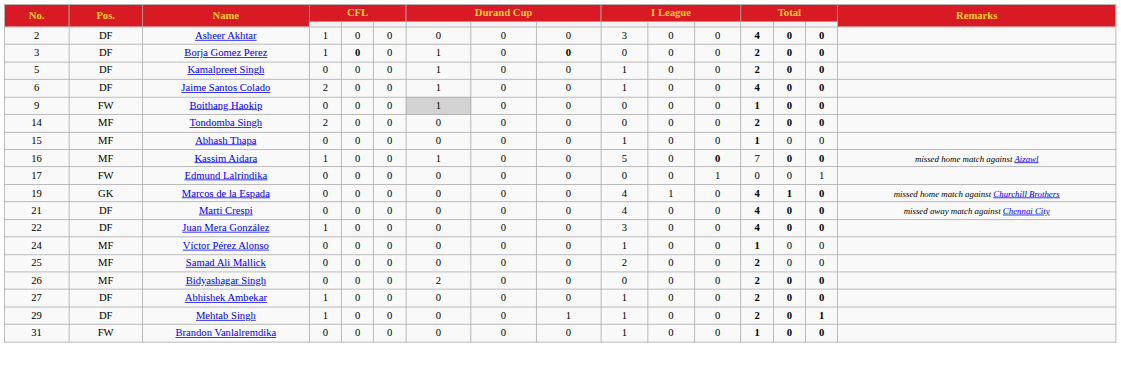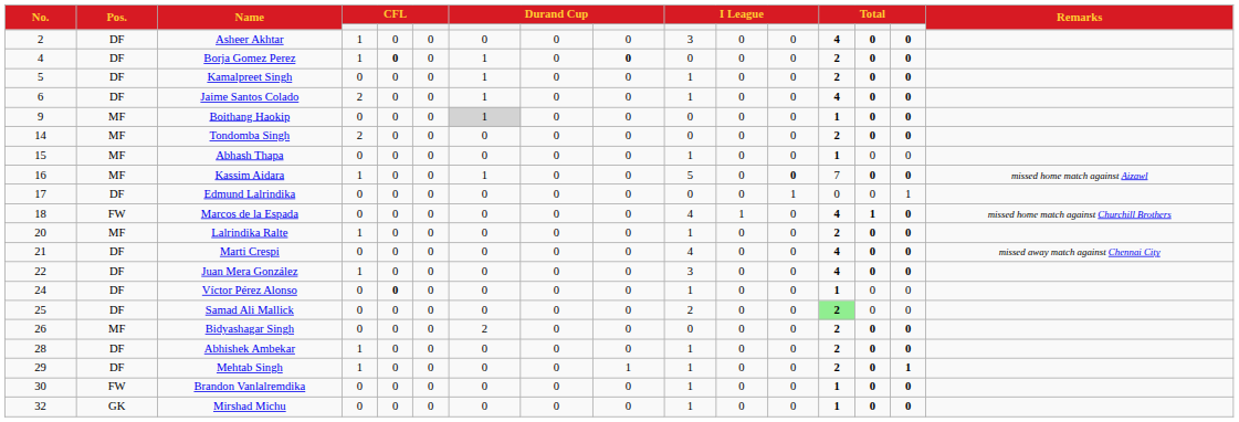 <table class="wikitable sortable" style="text-align:center; font-size:85%; width:90%;">
 <tr>
 <th style="background:#d71a23; color:#ffcd31; text-align:center;" rowspan="2">No.</th>
 <th style="background:#d71a23; color:#ffcd31; text-align:center;" rowspan="2">Pos.</th>
 <th style="background:#d71a23; color:#ffcd31; text-align:center; width:15%;" rowspan="2">Name</th>
 <th style="background:#d71a23; color:#ffcd31; text-align:center;" colspan="3">CFL</th>
 <th style="background:#d71a23; color:#ffcd31; text-align:center;" colspan="3">Durand Cup</th>
 <th style="background:#d71a23; color:#ffcd31; text-align:center;" colspan="3">I League</th>
 <th style="background:#d71a23; color:#ffcd31; text-align:center;" colspan="3">Total</th>
 <th style="background:#d71a23; color:#ffcd31; text-align:center; width:25%;" rowspan="2">Remarks</th>
 </tr>
 <tr>
 <th></th>
 <th></th>
 <th></th>
 <th></th>
 <th></th>
 <th></th>
 <th></th>
 <th></th>
 <th></th>
 <th></th>
 <th></th>
 <th></th>
 </tr>
 <tr>
 <td>2</td>
 <td>DF</td>
 <td><a href='#'>Asheer Akhtar</a></td>
 <td>1</td>
 <td>0</td>
 <td>0</td>
 <td>0</td>
 <td>0</td>
 <td>0</td>
 <td>3</td>
 <td>0</td>
 <td>0</td>
 <td><strong>4</strong></td>
 <td><strong>0</strong></td>
 <td><strong>0</strong></td>
 <td></td>
 </tr>
 <tr>
-<td>3</td>
+<td>4</td>
 <td>DF</td>
 <td><a href='#'>Borja Gomez Perez</a></td>
 <td>1</td>
 <td><strong>0</strong></td>
 <td>0</td>
 <td>1</td>
 <td>0</td>
 <td><strong>0</strong></td>
 <td>0</td>
 <td>0</td>
 <td>0</td>
 <td><strong>2</strong></td>
 <td><strong>0</strong></td>
 <td><strong>0</strong></td>
 <td></td>
 </tr>
 <tr>
 <td>5</td>
 <td>DF</td>
 <td><a href='#'>Kamalpreet Singh</a></td>
 <td>0</td>
 <td>0</td>
 <td>0</td>
 <td>1</td>
 <td>0</td>
 <td>0</td>
 <td>1</td>
 <td>0</td>
 <td>0</td>
 <td><strong>2</strong></td>
 <td><strong>0</strong></td>
 <td><strong>0</strong></td>
 <td></td>
 </tr>
 <tr>
 <td>6</td>
 <td>DF</td>
 <td><a href='#'>Jaime Santos Colado</a></td>
 <td>2</td>
 <td>0</td>
 <td>0</td>
 <td>1</td>
 <td>0</td>
 <td>0</td>
 <td>1</td>
 <td>0</td>
 <td>0</td>
 <td><strong>4</strong></td>
 <td><strong>0</strong></td>
 <td><strong>0</strong></td>
 <td></td>
 </tr>
 <tr>
 <td>9</td>
-<td>FW</td>
+<td>MF</td>
 <td><a href='#'>Boithang Haokip</a></td>
 <td>0</td>
 <td>0</td>
 <td>0</td>
 <td style="background: lightgrey;">1</td>
 <td>0</td>
 <td>0</td>
 <td>0</td>
 <td>0</td>
 <td>0</td>
 <td><strong>1</strong></td>
 <td><strong>0</strong></td>
 <td><strong>0</strong></td>
 <td></td>
 </tr>
 <tr>
 <td>14</td>
 <td>MF</td>
 <td><a href='#'>Tondomba Singh</a></td>
 <td>2</td>
 <td>0</td>
 <td>0</td>
 <td>0</td>
 <td>0</td>
 <td>0</td>
 <td>0</td>
 <td>0</td>
 <td>0</td>
 <td><strong>2</strong></td>
 <td><strong>0</strong></td>
 <td><strong>0</strong></td>
 <td></td>
 </tr>
 <tr>
 <td>15</td>
 <td>MF</td>
 <td><a href='#'>Abhash Thapa</a></td>
 <td>0</td>
 <td>0</td>
 <td>0</td>
 <td>0</td>
 <td>0</td>
 <td>0</td>
 <td>1</td>
 <td>0</td>
 <td>0</td>
 <td><strong>1</strong></td>
 <td>0</td>
 <td>0</td>
 <td></td>
 </tr>
 <tr>
 <td>16</td>
 <td>MF</td>
 <td><a href='#'>Kassim Aidara</a></td>
 <td>1</td>
 <td>0</td>
 <td>0</td>
 <td>1</td>
 <td>0</td>
 <td>0</td>
 <td>5</td>
 <td>0</td>
 <td><strong>0</strong></td>
 <td>7</td>
 <td><strong>0</strong></td>
 <td><strong>0</strong></td>
 <td><small><em>missed home match against <a href='#'>Aizawl</a></em></small></td>
 </tr>
 <tr>
 <td>17</td>
-<td>FW</td>
+<td>DF</td>
 <td><a href='#'>Edmund Lalrindika</a></td>
 <td>0</td>
 <td>0</td>
 <td>0</td>
 <td>0</td>
 <td>0</td>
 <td>0</td>
 <td>0</td>
 <td>0</td>
 <td>1</td>
 <td>0</td>
 <td>0</td>
 <td>1</td>
 <td></td>
 </tr>
 <tr>
-<td>19</td>
-<td>GK</td>
+<td>18</td>
+<td>FW</td>
 <td><a href='#'>Marcos de la Espada</a></td>
 <td>0</td>
 <td>0</td>
 <td>0</td>
 <td>0</td>
 <td>0</td>
 <td>0</td>
 <td>4</td>
 <td>1</td>
 <td>0</td>
 <td><strong>4</strong></td>
 <td><strong>1</strong></td>
 <td><strong>0</strong></td>
 <td><small><em>missed home match against <a href='#'>Churchill Brothers</a></em></small></td>
+</tr>
+<tr>
+<td>20</td>
+<td>MF</td>
+<td><a href='#'>Lalrindika Ralte</a></td>
+<td>1</td>
+<td>0</td>
+<td>0</td>
+<td>0</td>
+<td>0</td>
+<td>0</td>
+<td>1</td>
+<td>0</td>
+<td>0</td>
+<td><strong>2</strong></td>
+<td><strong>0</strong></td>
+<td><strong>0</strong></td>
+<td></td>
 </tr>
 <tr>
 <td>21</td>
 <td>DF</td>
 <td><a href='#'>Marti Crespi</a></td>
 <td>0</td>
 <td>0</td>
 <td>0</td>
 <td>0</td>
 <td>0</td>
 <td>0</td>
 <td>4</td>
 <td>0</td>
 <td>0</td>
 <td><strong>4</strong></td>
 <td><strong>0</strong></td>
 <td><strong>0</strong></td>
 <td><small><em>missed away match against <a href='#'>Chennai City</a></em></small></td>
 </tr>
 <tr>
 <td>22</td>
 <td>DF</td>
 <td><a href='#'>Juan Mera González</a></td>
 <td>1</td>
 <td>0</td>
 <td>0</td>
 <td>0</td>
 <td>0</td>
 <td>0</td>
 <td>3</td>
 <td>0</td>
 <td>0</td>
 <td><strong>4</strong></td>
 <td><strong>0</strong></td>
 <td><strong>0</strong></td>
 <td></td>
 </tr>
 <tr>
 <td>24</td>
-<td>MF</td>
+<td>DF</td>
 <td><a href='#'>Víctor Pérez Alonso</a></td>
 <td>0</td>
-<td>0</td>
+<td><strong>0</strong></td>
 <td>0</td>
 <td>0</td>
 <td>0</td>
 <td>0</td>
 <td>1</td>
 <td>0</td>
 <td>0</td>
 <td><strong>1</strong></td>
 <td>0</td>
 <td>0</td>
 <td></td>
 </tr>
 <tr>
 <td>25</td>
-<td>MF</td>
+<td>DF</td>
 <td><a href='#'>Samad Ali Mallick</a></td>
 <td>0</td>
 <td>0</td>
 <td>0</td>
 <td>0</td>
 <td>0</td>
 <td>0</td>
 <td>2</td>
 <td>0</td>
 <td>0</td>
-<td><strong>2</strong></td>
+<td style="background: lightgreen;"><strong>2</strong></td>
 <td>0</td>
 <td>0</td>
 <td></td>
 </tr>
 <tr>
 <td>26</td>
 <td>MF</td>
 <td><a href='#'>Bidyashagar Singh</a></td>
 <td>0</td>
 <td>0</td>
 <td>0</td>
 <td>2</td>
 <td>0</td>
 <td>0</td>
 <td>0</td>
 <td>0</td>
 <td>0</td>
 <td><strong>2</strong></td>
 <td><strong>0</strong></td>
 <td><strong>0</strong></td>
 <td></td>
 </tr>
 <tr>
-<td>27</td>
+<td>28</td>
 <td>DF</td>
 <td><a href='#'>Abhishek Ambekar</a></td>
 <td>1</td>
 <td>0</td>
 <td>0</td>
 <td>0</td>
 <td>0</td>
 <td>0</td>
 <td>1</td>
 <td>0</td>
 <td>0</td>
 <td><strong>2</strong></td>
 <td><strong>0</strong></td>
 <td><strong>0</strong></td>
 <td></td>
 </tr>
 <tr>
 <td>29</td>
 <td>DF</td>
 <td><a href='#'>Mehtab Singh</a></td>
 <td>1</td>
 <td>0</td>
 <td>0</td>
 <td>0</td>
 <td>0</td>
 <td>1</td>
 <td>1</td>
 <td>0</td>
 <td>0</td>
 <td><strong>2</strong></td>
 <td><strong>0</strong></td>
 <td><strong>1</strong></td>
 <td></td>
 </tr>
 <tr>
-<td>31</td>
+<td>30</td>
 <td>FW</td>
 <td><a href='#'>Brandon Vanlalremdika</a></td>
 <td>0</td>
 <td>0</td>
 <td>0</td>
 <td>0</td>
 <td>0</td>
 <td>0</td>
 <td>1</td>
 <td>0</td>
 <td>0</td>
 <td><strong>1</strong></td>
 <td><strong>0</strong></td>
 <td><strong>0</strong></td>
 <td></td>
 </tr>
+<tr>
+<td>32</td>
+<td>GK</td>
+<td><a href='#'>Mirshad Michu</a></td>
+<td>0</td>
+<td>0</td>
+<td>0</td>
+<td>0</td>
+<td>0</td>
+<td>0</td>
+<td>1</td>
+<td>0</td>
+<td>0</td>
+<td><strong>1</strong></td>
+<td><strong>0</strong></td>
+<td><strong>0</strong></td>
+<td></td>
+</tr>
 </table>
